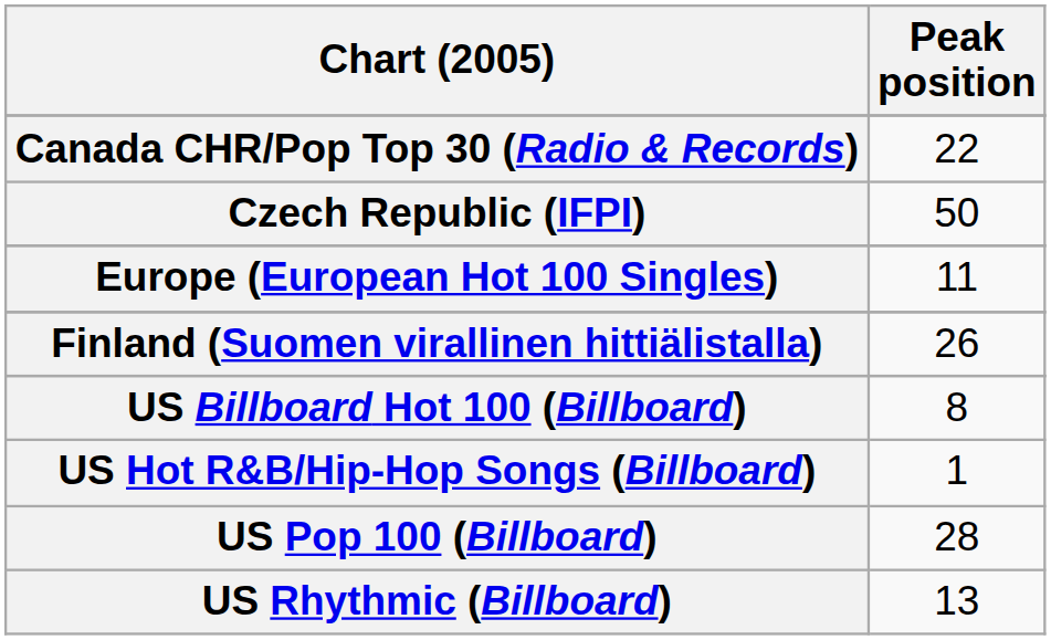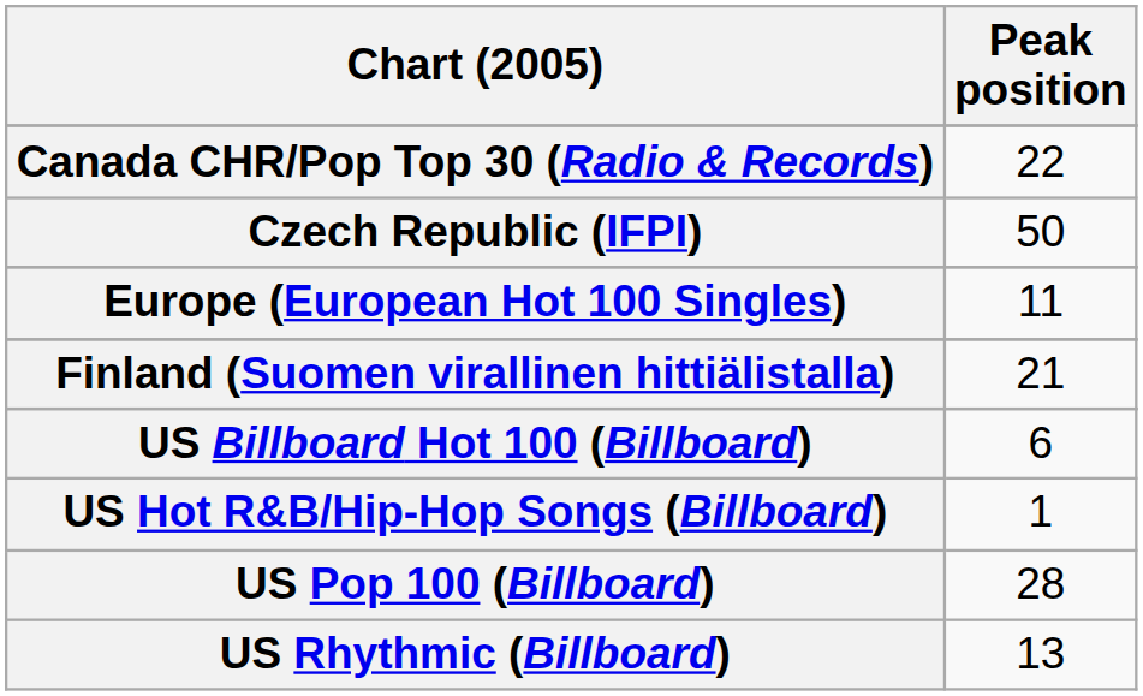 <table class="wikitable sortable plainrowheaders" style="text-align:center">
 <tr>
 <th scope="col">Chart (2005)</th>
 <th scope="col">Peak<br>position</th>
 </tr>
 <tr>
 </tr>
 <tr>
 </tr>
 <tr>
 </tr>
 <tr>
 </tr>
 <tr>
 </tr>
 <tr>
 <th scope="row">Canada CHR/Pop Top 30 (<em><a href='#'>Radio & Records</a></em>)</th>
 <td>22</td>
 </tr>
 <tr>
 <th scope="row">Czech Republic (<a href='#'>IFPI</a>)</th>
 <td>50</td>
 </tr>
 <tr>
 </tr>
 <tr>
 <th scope="row">Europe (<a href='#'>European Hot 100 Singles</a>)</th>
 <td>11</td>
 </tr>
 <tr>
 </tr>
 <tr>
 <th scope="row">Finland (<a href='#'>Suomen virallinen hittiälistalla</a>)</th>
-<td>26</td>
+<td>21</td>
 </tr>
 <tr>
 </tr>
 <tr>
 </tr>
 <tr>
 </tr>
 <tr>
 </tr>
 <tr>
 </tr>
 <tr>
 </tr>
 <tr>
 </tr>
 <tr>
 </tr>
 <tr>
 </tr>
 <tr>
 </tr>
 <tr>
 </tr>
 <tr>
 </tr>
 <tr>
 <th scope="row">US <a href='#'><em>Billboard</em> Hot 100</a> (<em><a href='#'>Billboard</a></em>)</th>
-<td>8</td>
+<td>6</td>
 </tr>
 <tr>
 <th scope="row">US <a href='#'>Hot R&B/Hip-Hop Songs</a> (<em><a href='#'>Billboard</a></em>)</th>
 <td>1</td>
 </tr>
 <tr>
 <th scope="row">US <a href='#'>Pop 100</a> (<em><a href='#'>Billboard</a></em>)</th>
 <td>28</td>
 </tr>
 <tr>
 <th scope="row">US <a href='#'>Rhythmic</a> (<em><a href='#'>Billboard</a></em>)</th>
 <td>13</td>
 </tr>
 </table>
